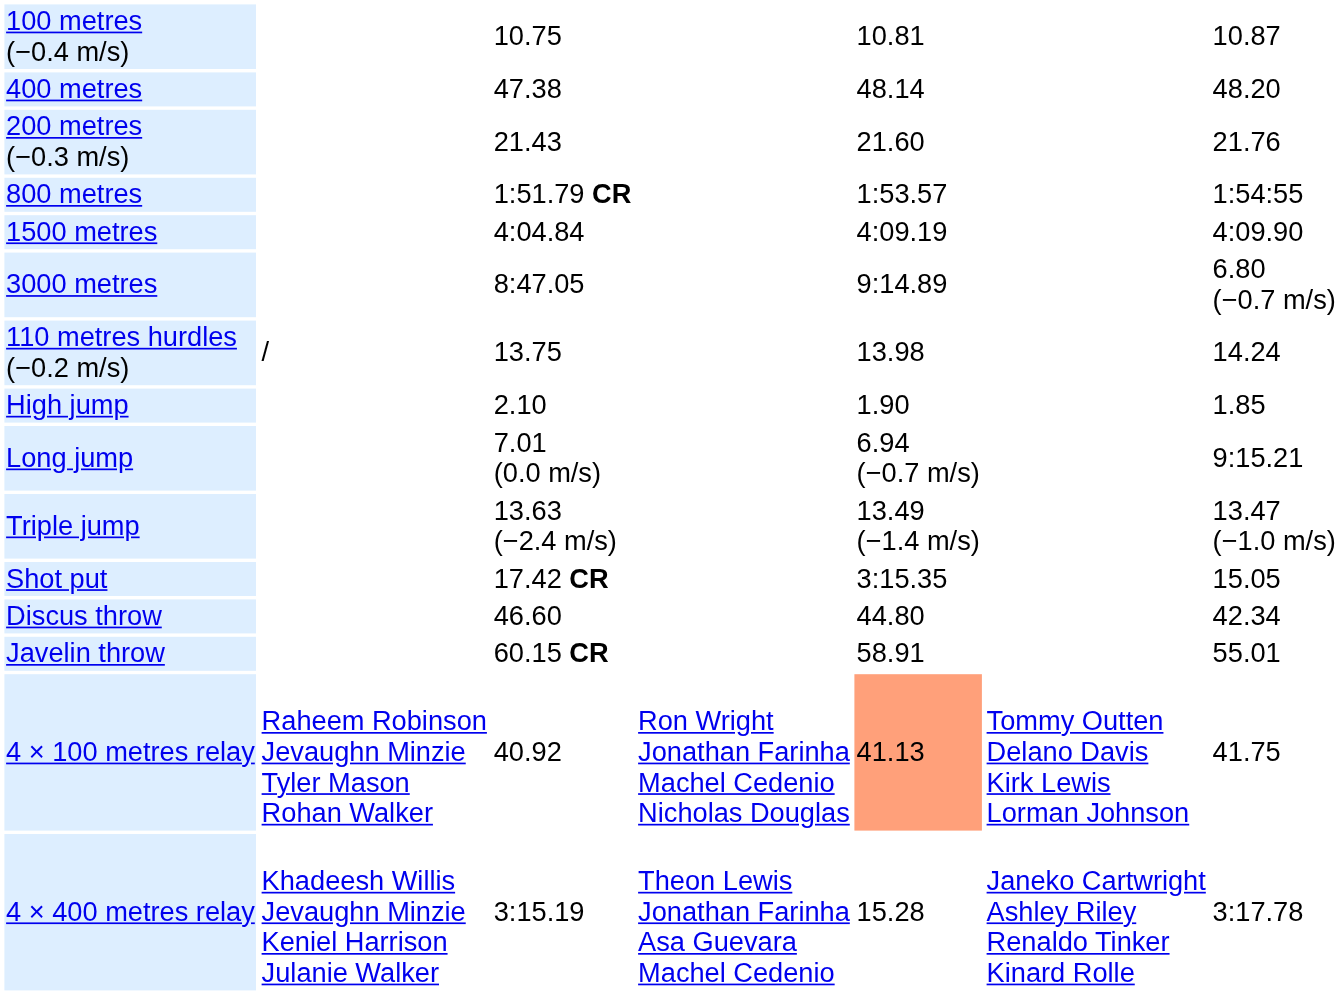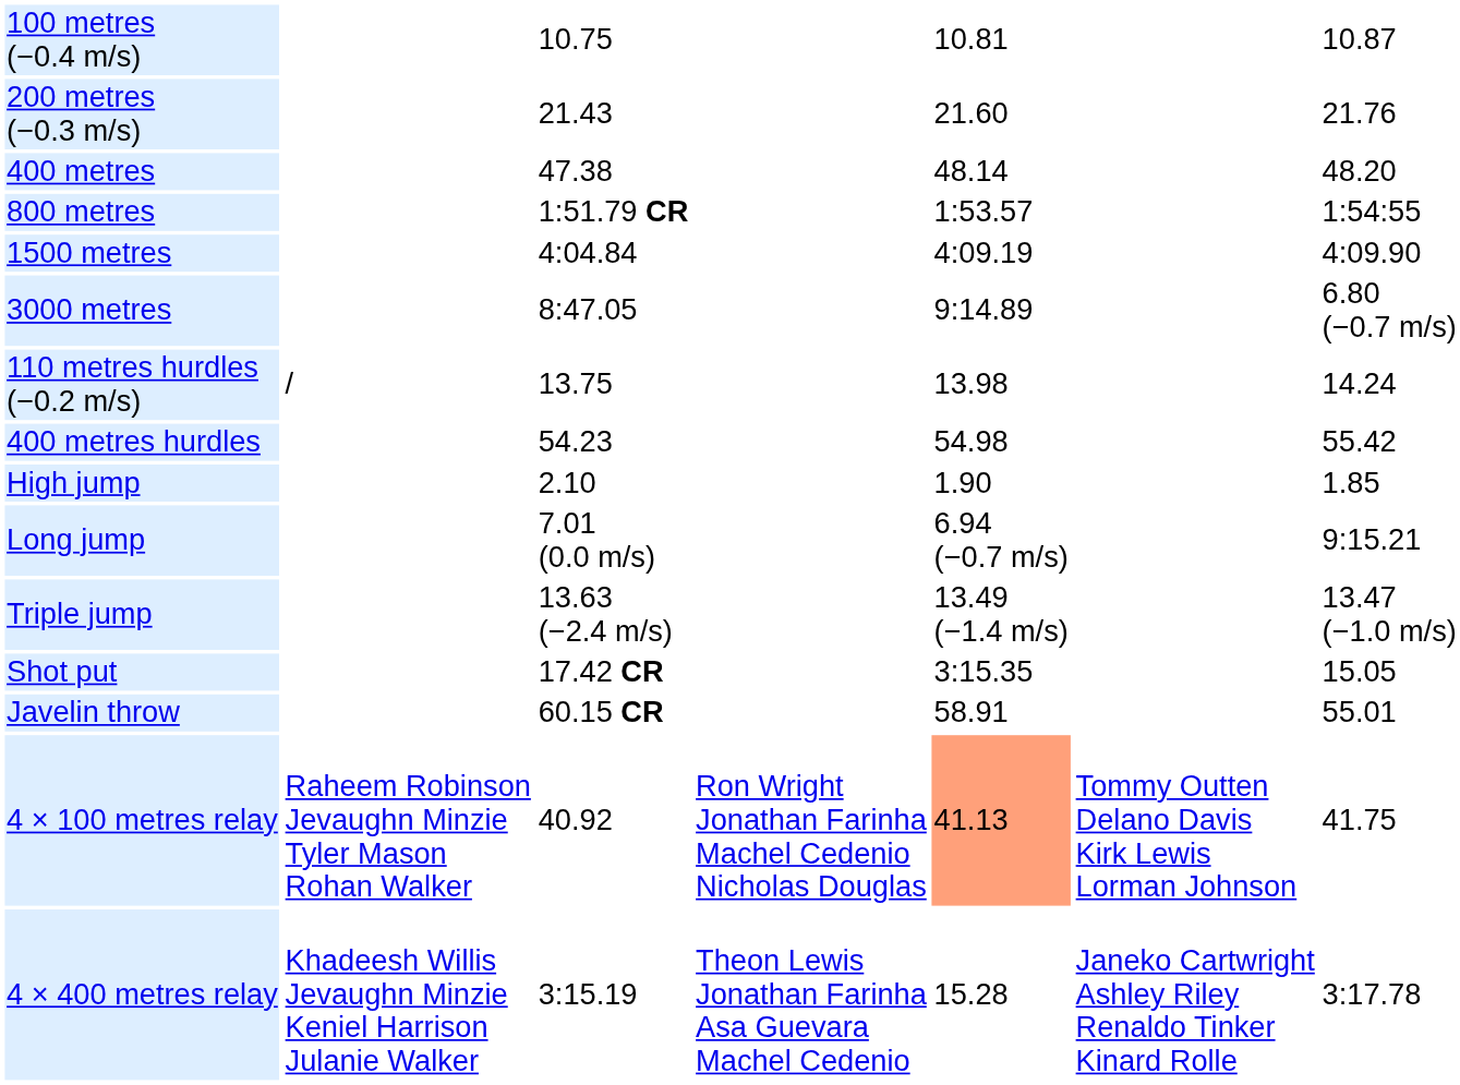 <table>
 <tr>
 <td style="background:#def;"><a href='#'>100 metres</a> <br> (−0.4 m/s)</td>
 <td></td>
 <td>10.75</td>
 <td></td>
 <td>10.81</td>
 <td></td>
 <td>10.87</td>
 </tr>
 <tr>
+<td style="background:#def;"><a href='#'>200 metres</a> <br> (−0.3 m/s)</td>
+<td></td>
+<td>21.43</td>
+<td></td>
+<td>21.60</td>
+<td></td>
+<td>21.76</td>
+</tr>
+<tr>
 <td style="background:#def;"><a href='#'>400 metres</a></td>
 <td></td>
 <td>47.38</td>
 <td></td>
 <td>48.14</td>
 <td></td>
 <td>48.20</td>
-</tr>
-<tr>
-<td style="background:#def;"><a href='#'>200 metres</a> <br> (−0.3 m/s)</td>
-<td></td>
-<td>21.43</td>
-<td></td>
-<td>21.60</td>
-<td></td>
-<td>21.76</td>
 </tr>
 <tr>
 <td style="background:#def;"><a href='#'>800 metres</a></td>
 <td></td>
 <td>1:51.79 <strong>CR</strong></td>
 <td></td>
 <td>1:53.57</td>
 <td></td>
 <td>1:54:55</td>
 </tr>
 <tr>
 <td style="background:#def;"><a href='#'>1500 metres</a></td>
 <td></td>
 <td>4:04.84</td>
 <td></td>
 <td>4:09.19</td>
 <td></td>
 <td>4:09.90</td>
 </tr>
 <tr>
 <td style="background:#def;"><a href='#'>3000 metres</a></td>
 <td></td>
 <td>8:47.05</td>
 <td></td>
 <td>9:14.89</td>
 <td></td>
 <td>6.80 <br> (−0.7 m/s)</td>
 </tr>
 <tr>
 <td style="background:#def;"><a href='#'>110 metres hurdles</a> <br> (−0.2 m/s)</td>
 <td>/</td>
 <td>13.75</td>
 <td></td>
 <td>13.98</td>
 <td></td>
 <td>14.24</td>
 </tr>
 <tr>
+<td style="background:#def;"><a href='#'>400 metres hurdles</a></td>
+<td></td>
+<td>54.23</td>
+<td></td>
+<td>54.98</td>
+<td></td>
+<td>55.42</td>
+</tr>
+<tr>
 <td style="background:#def;"><a href='#'>High jump</a></td>
 <td></td>
 <td>2.10</td>
 <td></td>
 <td>1.90</td>
 <td></td>
 <td>1.85</td>
 </tr>
 <tr>
 <td style="background:#def;"><a href='#'>Long jump</a></td>
 <td></td>
 <td>7.01 <br> (0.0 m/s)</td>
 <td></td>
 <td>6.94 <br> (−0.7 m/s)</td>
 <td></td>
 <td>9:15.21</td>
 </tr>
 <tr>
 <td style="background:#def;"><a href='#'>Triple jump</a></td>
 <td></td>
 <td>13.63 <br> (−2.4 m/s)</td>
 <td></td>
 <td>13.49 <br> (−1.4 m/s)</td>
 <td></td>
 <td>13.47 <br> (−1.0 m/s)</td>
 </tr>
 <tr>
 <td style="background:#def;"><a href='#'>Shot put</a></td>
 <td></td>
 <td>17.42 <strong>CR</strong></td>
 <td></td>
 <td>3:15.35</td>
 <td></td>
 <td>15.05</td>
 </tr>
 <tr>
-<td style="background:#def;"><a href='#'>Discus throw</a></td>
-<td></td>
-<td>46.60</td>
-<td></td>
-<td>44.80</td>
-<td></td>
-<td>42.34</td>
-</tr>
-<tr>
 <td style="background:#def;"><a href='#'>Javelin throw</a></td>
 <td></td>
 <td>60.15 <strong>CR</strong></td>
 <td></td>
 <td>58.91</td>
 <td></td>
 <td>55.01</td>
 </tr>
 <tr>
 <td style="background:#def;"><a href='#'>4 × 100 metres relay</a></td>
 <td>  <br> <a href='#'>Raheem Robinson</a> <br> <a href='#'>Jevaughn Minzie</a> <br> <a href='#'>Tyler Mason</a> <br> <a href='#'>Rohan Walker</a></td>
 <td>40.92</td>
 <td>  <br> <a href='#'>Ron Wright</a> <br> <a href='#'>Jonathan Farinha</a> <br> <a href='#'>Machel Cedenio</a> <br> <a href='#'>Nicholas Douglas</a></td>
 <td style="background: lightsalmon;">41.13</td>
 <td>  <br> <a href='#'>Tommy Outten</a> <br> <a href='#'>Delano Davis</a> <br> <a href='#'>Kirk Lewis</a> <br> <a href='#'>Lorman Johnson</a></td>
 <td>41.75</td>
 </tr>
 <tr>
 <td style="background:#def;"><a href='#'>4 × 400 metres relay</a></td>
 <td>  <br> <a href='#'>Khadeesh Willis</a> <br> <a href='#'>Jevaughn Minzie</a> <br> <a href='#'>Keniel Harrison</a> <br> <a href='#'>Julanie Walker</a></td>
 <td>3:15.19</td>
 <td>  <br> <a href='#'>Theon Lewis</a> <br> <a href='#'>Jonathan Farinha</a> <br> <a href='#'>Asa Guevara</a> <br> <a href='#'>Machel Cedenio</a></td>
 <td>15.28</td>
 <td>  <br> <a href='#'>Janeko Cartwright</a> <br> <a href='#'>Ashley Riley</a> <br> <a href='#'>Renaldo Tinker</a> <br> <a href='#'>Kinard Rolle</a></td>
 <td>3:17.78</td>
 </tr>
 </table>
